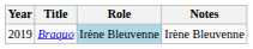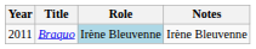 <table class="wikitable sortable">
 <tr>
 <th>Year</th>
 <th>Title</th>
 <th>Role</th>
 <th class="unsortable">Notes</th>
 </tr>
 <tr>
-<td>2019</td>
+<td>2011</td>
 <td><em><a href='#'>Braquo</a></em></td>
 <td style="background: lightblue;">Irène Bleuvenne</td>
 <td>Irène Bleuvenne</td>
 </tr>
 </table>
